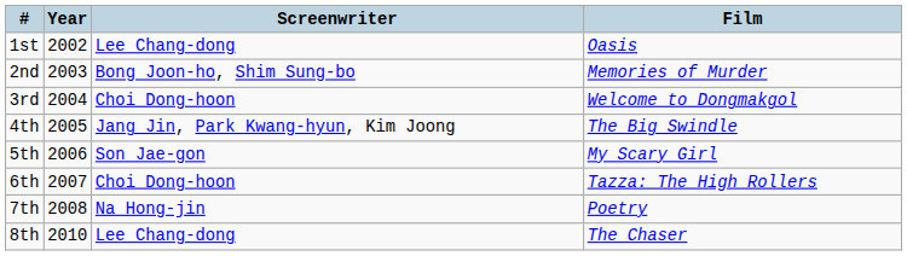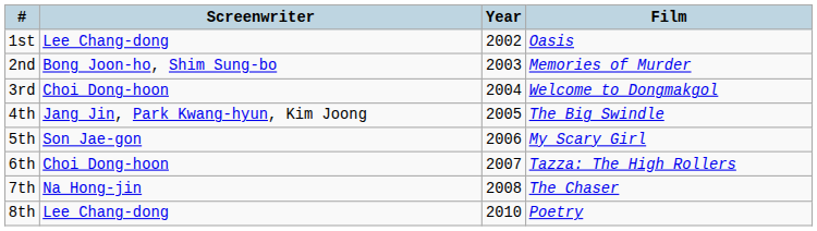 <table class="wikitable" style="width:700px">
 <tr>
 <th style="background:#BED5E1; width:10px">#</th>
+<th style="background:#BED5E1;">Screenwriter</th>
 <th style="background:#BED5E1; width:10px">Year</th>
-<th style="background:#BED5E1;">Screenwriter</th>
 <th style="background:#BED5E1;">Film</th>
 </tr>
 <tr>
 <td>1st</td>
+<td><a href='#'>Lee Chang-dong</a></td>
 <td>2002</td>
-<td><a href='#'>Lee Chang-dong</a></td>
 <td><em><a href='#'>Oasis</a></em></td>
 </tr>
 <tr>
 <td>2nd</td>
+<td><a href='#'>Bong Joon-ho</a>, <a href='#'>Shim Sung-bo</a></td>
 <td>2003</td>
-<td><a href='#'>Bong Joon-ho</a>, <a href='#'>Shim Sung-bo</a></td>
 <td><em><a href='#'>Memories of Murder</a></em></td>
 </tr>
 <tr>
 <td>3rd</td>
+<td><a href='#'>Choi Dong-hoon</a></td>
 <td>2004</td>
-<td><a href='#'>Choi Dong-hoon</a></td>
 <td><em><a href='#'>Welcome to Dongmakgol</a></em></td>
 </tr>
 <tr>
 <td>4th</td>
+<td><a href='#'>Jang Jin</a>, <a href='#'>Park Kwang-hyun</a>, Kim Joong</td>
 <td>2005</td>
-<td><a href='#'>Jang Jin</a>, <a href='#'>Park Kwang-hyun</a>, Kim Joong</td>
 <td><em><a href='#'>The Big Swindle</a></em></td>
 </tr>
 <tr>
 <td>5th</td>
+<td><a href='#'>Son Jae-gon</a></td>
 <td>2006</td>
-<td><a href='#'>Son Jae-gon</a></td>
 <td><em><a href='#'>My Scary Girl</a></em></td>
 </tr>
 <tr>
 <td>6th</td>
+<td><a href='#'>Choi Dong-hoon</a></td>
 <td>2007</td>
-<td><a href='#'>Choi Dong-hoon</a></td>
 <td><em><a href='#'>Tazza: The High Rollers</a></em></td>
 </tr>
 <tr>
 <td>7th</td>
+<td><a href='#'>Na Hong-jin</a></td>
 <td>2008</td>
-<td><a href='#'>Na Hong-jin</a></td>
-<td><em><a href='#'>Poetry</a></em></td>
+<td><em><a href='#'>The Chaser</a></em></td>
 </tr>
 <tr>
 <td>8th</td>
+<td><a href='#'>Lee Chang-dong</a></td>
 <td>2010</td>
-<td><a href='#'>Lee Chang-dong</a></td>
-<td><em><a href='#'>The Chaser</a></em></td>
+<td><em><a href='#'>Poetry</a></em></td>
 </tr>
 </table>
